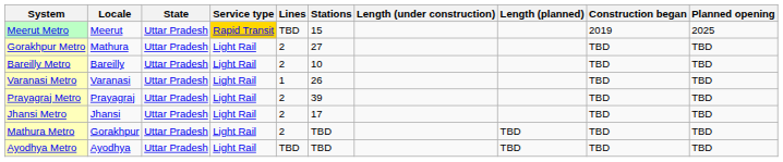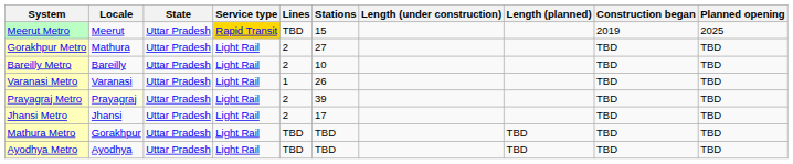 <table class = "wikitable sortable"style="font-size:small">
 <tr>
 <th>System</th>
 <th>Locale</th>
 <th>State</th>
 <th>Service type</th>
 <th>Lines</th>
 <th>Stations</th>
 <th>Length (under construction)</th>
 <th>Length (planned)</th>
 <th>Construction began</th>
 <th>Planned opening</th>
 </tr>
 <tr>
 <td style="background:#BCFFC5"><a href='#'>Meerut Metro</a></td>
 <td><a href='#'>Meerut</a></td>
 <td><a href='#'>Uttar Pradesh</a></td>
 <td style="background: gold;"><a href='#'>Rapid Transit</a></td>
 <td>TBD</td>
 <td>15</td>
 <td></td>
 <td></td>
 <td>2019</td>
 <td>2025</td>
 </tr>
 <tr>
 <td style="background:#FFFFBB;"><a href='#'>Gorakhpur Metro</a></td>
 <td><a href='#'>Mathura</a></td>
 <td><a href='#'>Uttar Pradesh</a></td>
 <td><a href='#'>Light Rail</a></td>
 <td>2</td>
 <td>27</td>
 <td></td>
 <td></td>
 <td>TBD</td>
 <td>TBD</td>
 </tr>
 <tr>
 <td style="background:#FFFFBB;"><a href='#'>Bareilly Metro</a></td>
 <td><a href='#'>Bareilly</a></td>
 <td><a href='#'>Uttar Pradesh</a></td>
 <td><a href='#'>Light Rail</a></td>
 <td>2</td>
 <td>10</td>
 <td></td>
 <td><br></td>
 <td>TBD</td>
 <td>TBD</td>
 </tr>
 <tr>
 <td style="background:#FFFFBB"><a href='#'>Varanasi Metro</a></td>
 <td><a href='#'>Varanasi</a></td>
 <td><a href='#'>Uttar Pradesh</a></td>
 <td><a href='#'>Light Rail</a></td>
 <td>1</td>
 <td>26</td>
 <td></td>
 <td></td>
 <td>TBD</td>
 <td>TBD</td>
 </tr>
 <tr>
 <td style="background:#FFFFBB;"><a href='#'>Prayagraj Metro</a></td>
-<td><a href='#'>Prayagraj</a></td>
+<td style="background: lightyellow;"><a href='#'>Prayagraj</a></td>
 <td><a href='#'>Uttar Pradesh</a></td>
 <td><a href='#'>Light Rail</a></td>
 <td>2</td>
 <td>39</td>
 <td></td>
 <td><br></td>
 <td>TBD</td>
 <td>TBD</td>
 </tr>
 <tr>
 <td style="background:#FFFFBB;"><a href='#'>Jhansi Metro</a></td>
 <td><a href='#'>Jhansi</a></td>
 <td><a href='#'>Uttar Pradesh</a></td>
 <td><a href='#'>Light Rail</a></td>
 <td>2</td>
 <td>17</td>
 <td></td>
 <td></td>
 <td>TBD</td>
 <td>TBD</td>
 </tr>
 <tr>
 <td style="background:#ffb;"><a href='#'>Mathura Metro</a></td>
 <td><a href='#'>Gorakhpur</a></td>
 <td><a href='#'>Uttar Pradesh</a></td>
 <td><a href='#'>Light Rail</a></td>
-<td>2</td>
+<td>TBD</td>
 <td>TBD</td>
 <td></td>
 <td>TBD</td>
 <td>TBD</td>
 <td>TBD</td>
 </tr>
 <tr>
 <td style="background:#ffb;"><a href='#'>Ayodhya Metro</a></td>
 <td><a href='#'>Ayodhya</a></td>
 <td><a href='#'>Uttar Pradesh</a></td>
 <td><a href='#'>Light Rail</a></td>
 <td>TBD</td>
 <td>TBD</td>
 <td></td>
 <td>TBD</td>
 <td>TBD</td>
 <td>TBD</td>
 </tr>
 </table>
